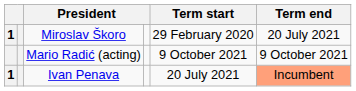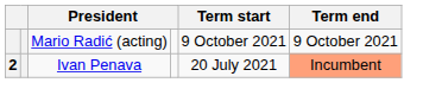 <table class="wikitable" style="text-align:center">
 <tr>
 <th colspan="2"></th>
 <th colspan="2">President</th>
 <th>Term start</th>
 <th>Term end</th>
-</tr>
-<tr>
-<th>1</th>
-<th></th>
-<td><a href='#'>Miroslav Škoro</a></td>
-<td></td>
-<td>29 February 2020</td>
-<td>20 July 2021</td>
 </tr>
 <tr>
 <th></th>
 <th></th>
 <td><a href='#'>Mario Radić</a> (acting)</td>
 <td></td>
 <td>9 October 2021</td>
 <td>9 October 2021</td>
 </tr>
 <tr>
-<th>1</th>
+<th>2</th>
 <th></th>
 <td><a href='#'>Ivan Penava</a></td>
 <td></td>
 <td>20 July 2021</td>
 <td style="background: lightsalmon;">Incumbent</td>
 </tr>
 </table>
